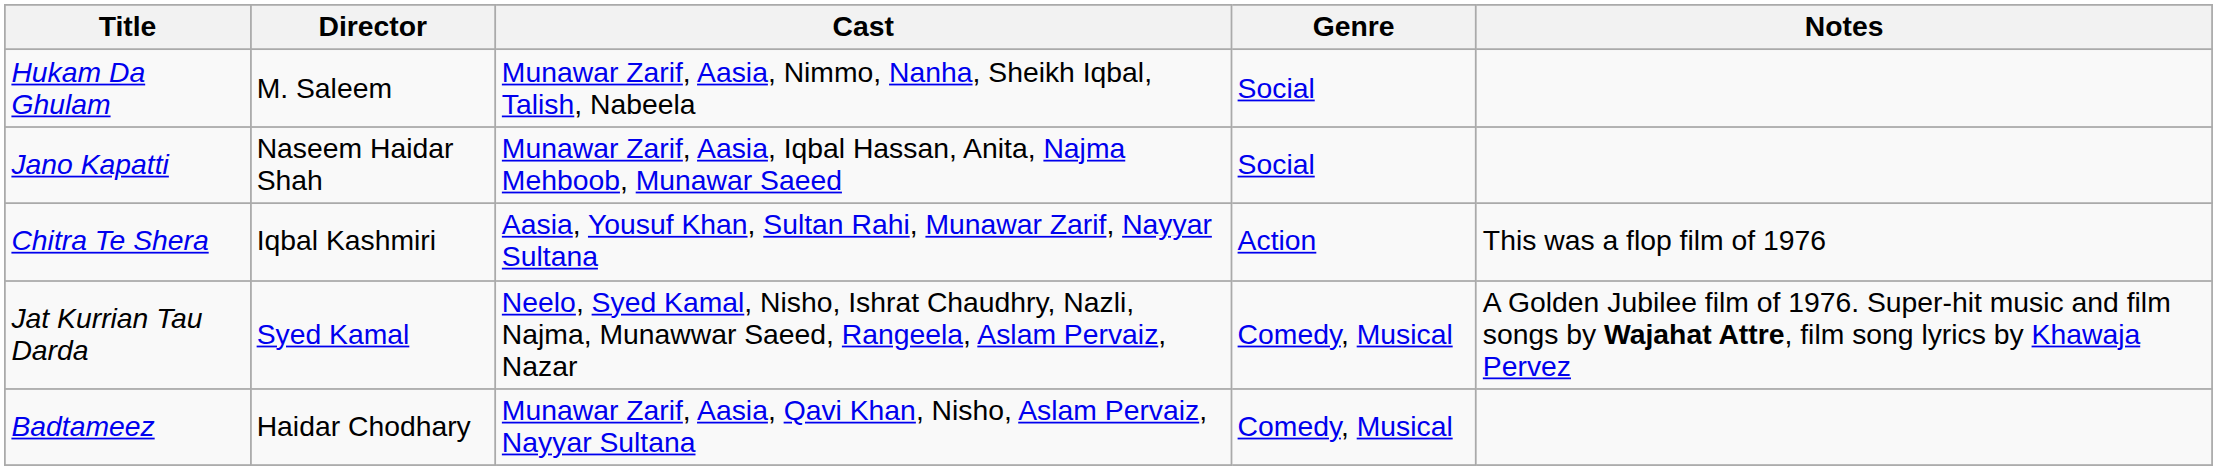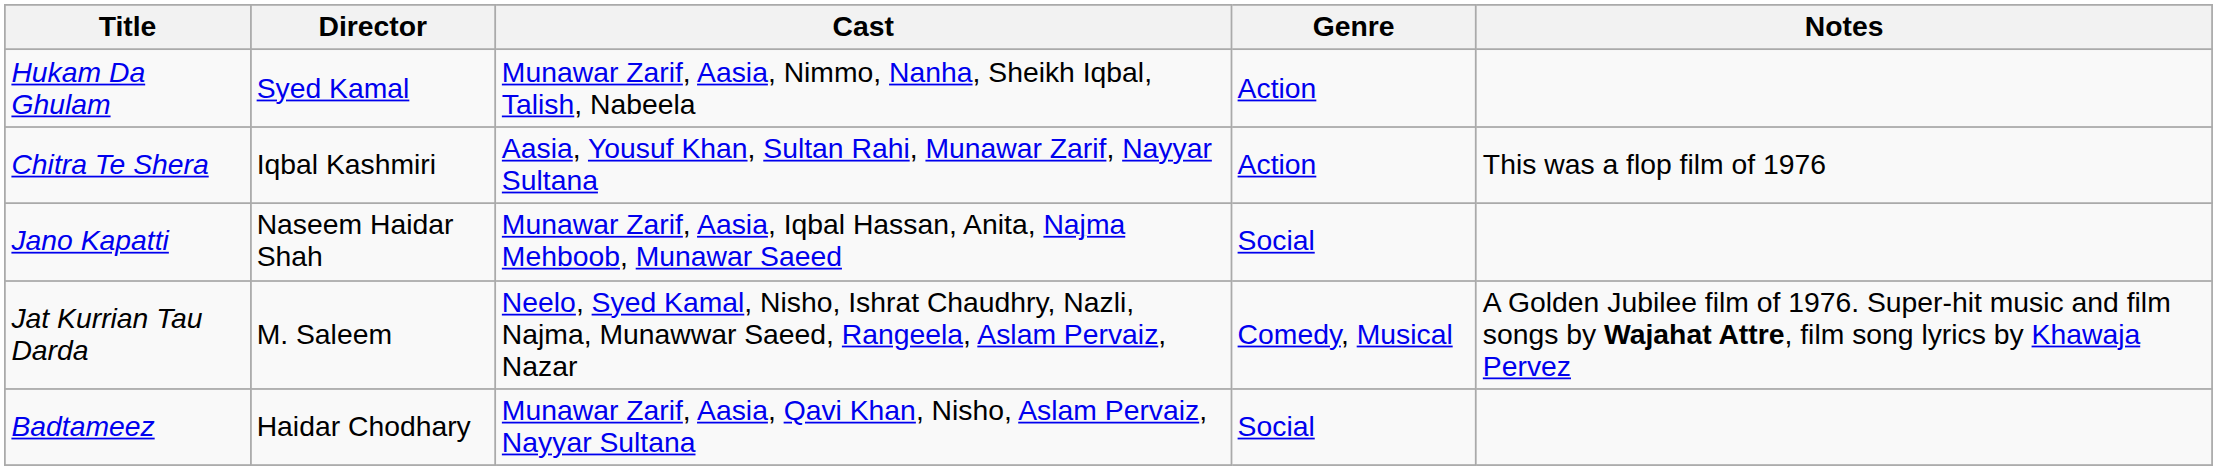 <table class="wikitable">
 <tr>
 <th width=10%>Title</th>
 <th width=10%>Director</th>
 <th width=30%>Cast</th>
 <th width=10%>Genre</th>
 <th width=30%>Notes</th>
 </tr>
 <tr>
 <td><em><a href='#'>Hukam Da Ghulam</a></em></td>
-<td>M. Saleem</td>
+<td><a href='#'>Syed Kamal</a></td>
 <td><a href='#'>Munawar Zarif</a>, <a href='#'>Aasia</a>, Nimmo, <a href='#'>Nanha</a>, Sheikh Iqbal, <a href='#'>Talish</a>, Nabeela</td>
-<td><a href='#'>Social</a></td>
-<td></td>
-</tr>
-<tr>
-<td><em><a href='#'>Jano Kapatti</a></em></td>
-<td>Naseem Haidar Shah</td>
-<td><a href='#'>Munawar Zarif</a>, <a href='#'>Aasia</a>, Iqbal Hassan, Anita, <a href='#'>Najma Mehboob</a>, <a href='#'>Munawar Saeed</a></td>
-<td><a href='#'>Social</a></td>
+<td><a href='#'>Action</a></td>
 <td></td>
 </tr>
 <tr>
 <td><em><a href='#'>Chitra Te Shera</a></em></td>
 <td>Iqbal Kashmiri</td>
 <td><a href='#'>Aasia</a>, <a href='#'>Yousuf Khan</a>, <a href='#'>Sultan Rahi</a>, <a href='#'>Munawar Zarif</a>, <a href='#'>Nayyar Sultana</a></td>
 <td><a href='#'>Action</a></td>
 <td>This was a flop film of 1976</td>
 </tr>
 <tr>
+<td><em><a href='#'>Jano Kapatti</a></em></td>
+<td>Naseem Haidar Shah</td>
+<td><a href='#'>Munawar Zarif</a>, <a href='#'>Aasia</a>, Iqbal Hassan, Anita, <a href='#'>Najma Mehboob</a>, <a href='#'>Munawar Saeed</a></td>
+<td><a href='#'>Social</a></td>
+<td></td>
+</tr>
+<tr>
 <td><em>Jat Kurrian Tau Darda</em></td>
-<td><a href='#'>Syed Kamal</a></td>
+<td>M. Saleem</td>
 <td><a href='#'>Neelo</a>, <a href='#'>Syed Kamal</a>, Nisho, Ishrat Chaudhry, Nazli, Najma, Munawwar Saeed, <a href='#'>Rangeela</a>, <a href='#'>Aslam Pervaiz</a>, Nazar</td>
 <td><a href='#'>Comedy</a>, <a href='#'>Musical</a></td>
 <td>A Golden Jubilee film of 1976. Super-hit music and film songs by <strong>Wajahat Attre</strong>, film song lyrics by <a href='#'>Khawaja Pervez</a></td>
 </tr>
 <tr>
 <td><em><a href='#'>Badtameez</a></em></td>
 <td>Haidar Chodhary</td>
 <td><a href='#'>Munawar Zarif</a>, <a href='#'>Aasia</a>, <a href='#'>Qavi Khan</a>, Nisho, <a href='#'>Aslam Pervaiz</a>, <a href='#'>Nayyar Sultana</a></td>
-<td><a href='#'>Comedy</a>, <a href='#'>Musical</a></td>
+<td><a href='#'>Social</a></td>
 <td></td>
 </tr>
 </table>
